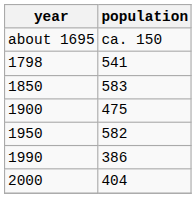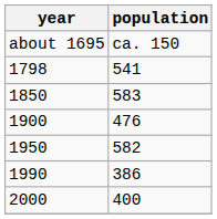 <table class="wikitable">
 <tr>
 <th>year</th>
 <th>population</th>
 </tr>
 <tr>
 <td>about 1695</td>
 <td>ca. 150</td>
 </tr>
 <tr>
 <td>1798</td>
 <td>541</td>
 </tr>
 <tr>
 <td>1850</td>
 <td>583</td>
 </tr>
 <tr>
 <td>1900</td>
-<td>475</td>
+<td>476</td>
 </tr>
 <tr>
 <td>1950</td>
 <td>582</td>
 </tr>
 <tr>
 <td>1990</td>
 <td>386</td>
 </tr>
 <tr>
 <td>2000</td>
-<td>404</td>
+<td>400</td>
 </tr>
 <tr>
 </tr>
 </table>
